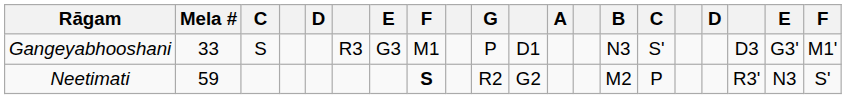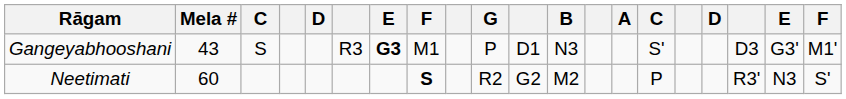 <table class="wikitable" style="text-align:center">
 <tr>
 <th>Rāgam</th>
 <th>Mela #</th>
 <th>C</th>
 <th></th>
 <th>D</th>
 <th></th>
 <th>E</th>
 <th>F</th>
 <th></th>
 <th>G</th>
 <th></th>
+<th>B</th>
+<th></th>
 <th>A</th>
-<th></th>
-<th>B</th>
 <th>C</th>
 <th></th>
 <th>D</th>
 <th></th>
 <th>E</th>
 <th>F</th>
 </tr>
 <tr>
 <td><em>Gangeyabhooshani</em></td>
-<td>33</td>
+<td>43</td>
 <td width="25px">S</td>
 <td width="15px"></td>
 <td width="15px"></td>
 <td width="25px">R3</td>
-<td width="25px">G3</td>
+<td width="25px"><strong>G3</strong></td>
 <td width="25px">M1</td>
 <td width="15px"></td>
 <td width="25px">P</td>
 <td width="25px">D1</td>
+<td width="25px">N3</td>
 <td width="15px"></td>
 <td width="15px"></td>
-<td width="25px">N3</td>
 <td width="25px">S'</td>
 <td width="15px"></td>
 <td width="15px"></td>
 <td>D3</td>
 <td width="25px">G3'</td>
 <td width="25px">M1'</td>
 </tr>
 <tr>
 <td><em>Neetimati</em></td>
-<td>59</td>
+<td>60</td>
 <td></td>
 <td></td>
 <td></td>
 <td></td>
 <td></td>
 <td><strong>S</strong></td>
 <td></td>
 <td>R2</td>
 <td>G2</td>
+<td>M2</td>
 <td></td>
 <td></td>
-<td>M2</td>
 <td>P</td>
 <td></td>
 <td></td>
 <td width="25px">R3'</td>
 <td>N3</td>
 <td>S'</td>
 </tr>
 </table>
